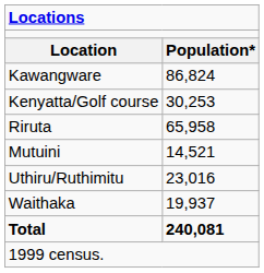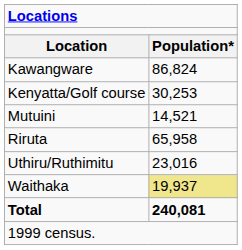 <table class="wikitable">
 <tr>
 <td colspan="2"><strong><a href='#'>Locations</a></strong></td>
 </tr>
 <tr>
 <td colspan="2"></td>
 </tr>
 <tr>
 <th>Location</th>
 <th>Population*</th>
 </tr>
 <tr>
 <td>Kawangware</td>
 <td>86,824</td>
 </tr>
 <tr>
 <td>Kenyatta/Golf course</td>
 <td>30,253</td>
 </tr>
 <tr>
+<td>Mutuini</td>
+<td>14,521</td>
+</tr>
+<tr>
 <td>Riruta</td>
 <td>65,958</td>
-</tr>
-<tr>
-<td>Mutuini</td>
-<td>14,521</td>
 </tr>
 <tr>
 <td>Uthiru/Ruthimitu</td>
 <td>23,016</td>
 </tr>
 <tr>
 <td>Waithaka</td>
-<td>19,937</td>
+<td style="background: khaki;">19,937</td>
 </tr>
 <tr>
 <td><strong>Total</strong></td>
 <td><strong>240,081</strong></td>
 </tr>
 <tr>
 <td colspan="2">1999 census.</td>
 </tr>
 </table>
